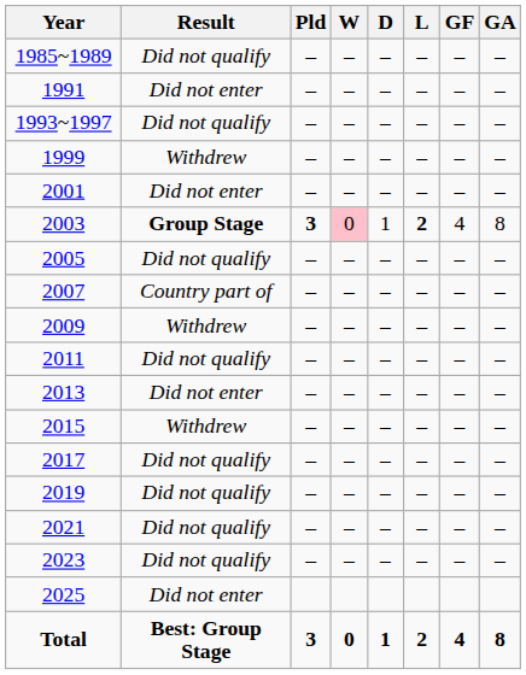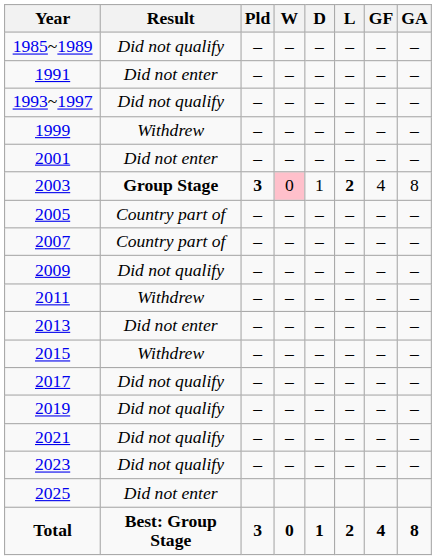 <table class="wikitable" style="text-align: center">
 <tr>
 <th width=80>Year</th>
 <th width=120>Result</th>
 <th width=20>Pld</th>
 <th width=20>W</th>
 <th width=20>D</th>
 <th width=20>L</th>
 <th width=20>GF</th>
 <th width=20>GA</th>
 </tr>
 <tr>
 <td><a href='#'>1985</a>~<a href='#'>1989</a></td>
 <td><em>Did not qualify</em></td>
 <td>–</td>
 <td>–</td>
 <td>–</td>
 <td>–</td>
 <td>–</td>
 <td>–</td>
 </tr>
 <tr>
 <td> <a href='#'>1991</a></td>
 <td><em>Did not enter</em></td>
 <td>–</td>
 <td>–</td>
 <td>–</td>
 <td>–</td>
 <td>–</td>
 <td>–</td>
 </tr>
 <tr>
 <td><a href='#'>1993</a>~<a href='#'>1997</a></td>
 <td><em>Did not qualify</em></td>
 <td>–</td>
 <td>–</td>
 <td>–</td>
 <td>–</td>
 <td>–</td>
 <td>–</td>
 </tr>
 <tr>
 <td> <a href='#'>1999</a></td>
 <td><em>Withdrew</em></td>
 <td>–</td>
 <td>–</td>
 <td>–</td>
 <td>–</td>
 <td>–</td>
 <td>–</td>
 </tr>
 <tr>
 <td> <a href='#'>2001</a></td>
 <td><em>Did not enter</em></td>
 <td>–</td>
 <td>–</td>
 <td>–</td>
 <td>–</td>
 <td>–</td>
 <td>–</td>
 </tr>
 <tr>
 <td> <a href='#'>2003</a></td>
 <td><strong>Group Stage</strong></td>
 <td><strong>3</strong></td>
 <td style="background: pink;">0</td>
 <td>1</td>
 <td><strong>2</strong></td>
 <td>4</td>
 <td>8</td>
 </tr>
 <tr>
 <td> <a href='#'>2005</a></td>
-<td><em>Did not qualify</em></td>
+<td><em>Country part of </em></td>
 <td>–</td>
 <td>–</td>
 <td>–</td>
 <td>–</td>
 <td>–</td>
 <td>–</td>
 </tr>
 <tr>
 <td> <a href='#'>2007</a></td>
 <td><em>Country part of </em></td>
 <td>–</td>
 <td>–</td>
 <td>–</td>
 <td>–</td>
 <td>–</td>
 <td>–</td>
 </tr>
 <tr>
 <td> <a href='#'>2009</a></td>
-<td><em>Withdrew</em></td>
+<td><em>Did not qualify</em></td>
 <td>–</td>
 <td>–</td>
 <td>–</td>
 <td>–</td>
 <td>–</td>
 <td>–</td>
 </tr>
 <tr>
 <td> <a href='#'>2011</a></td>
-<td><em>Did not qualify</em></td>
+<td><em>Withdrew</em></td>
 <td>–</td>
 <td>–</td>
 <td>–</td>
 <td>–</td>
 <td>–</td>
 <td>–</td>
 </tr>
 <tr>
 <td> <a href='#'>2013</a></td>
 <td><em>Did not enter</em></td>
 <td>–</td>
 <td>–</td>
 <td>–</td>
 <td>–</td>
 <td>–</td>
 <td>–</td>
 </tr>
 <tr>
 <td> <a href='#'>2015</a></td>
 <td><em>Withdrew</em></td>
 <td>–</td>
 <td>–</td>
 <td>–</td>
 <td>–</td>
 <td>–</td>
 <td>–</td>
 </tr>
 <tr>
 <td> <a href='#'>2017</a></td>
 <td><em>Did not qualify</em></td>
 <td>–</td>
 <td>–</td>
 <td>–</td>
 <td>–</td>
 <td>–</td>
 <td>–</td>
 </tr>
 <tr>
 <td> <a href='#'>2019</a></td>
 <td><em>Did not qualify</em></td>
 <td>–</td>
 <td>–</td>
 <td>–</td>
 <td>–</td>
 <td>–</td>
 <td>–</td>
 </tr>
 <tr>
 <td> <a href='#'>2021</a></td>
 <td><em>Did not qualify</em></td>
 <td>–</td>
 <td>–</td>
 <td>–</td>
 <td>–</td>
 <td>–</td>
 <td>–</td>
 </tr>
 <tr>
 <td> <a href='#'>2023</a></td>
 <td><em>Did not qualify</em></td>
 <td>–</td>
 <td>–</td>
 <td>–</td>
 <td>–</td>
 <td>–</td>
 <td>–</td>
 </tr>
 <tr>
 <td> <a href='#'>2025</a></td>
 <td><em>Did not enter</em></td>
 <td></td>
 <td></td>
 <td></td>
 <td></td>
 <td></td>
 </tr>
 <tr>
 <td><strong>Total</strong></td>
 <td><strong>Best: Group Stage</strong></td>
 <td><strong>3</strong></td>
 <td><strong>0</strong></td>
 <td><strong>1</strong></td>
 <td><strong>2</strong></td>
 <td><strong>4</strong></td>
 <td><strong>8</strong></td>
 </tr>
 </table>
